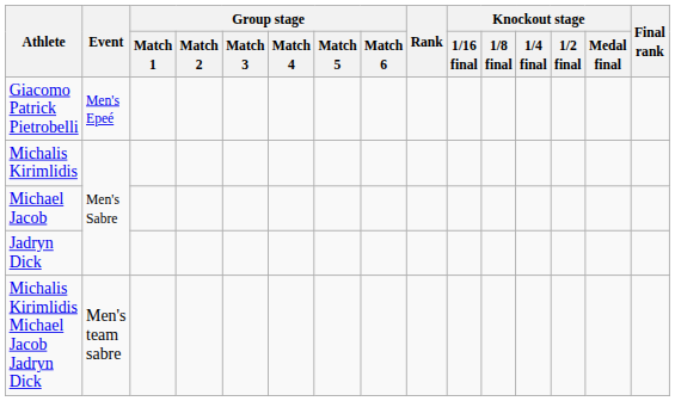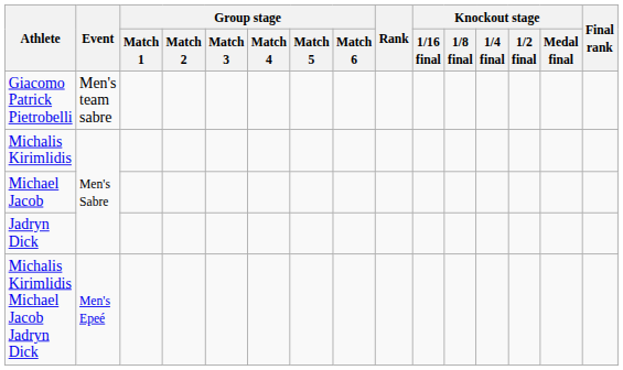 <table class="wikitable sortable">
 <tr>
 <th rowspan="2"><small>Athlete</small></th>
 <th rowspan="2"><small>Event</small></th>
 <th colspan="6"><small>Group stage</small></th>
 <th rowspan="2"><small>Rank</small></th>
 <th colspan="5"><small>Knockout stage</small></th>
 <th rowspan="2"><small>Final rank</small></th>
 </tr>
 <tr>
 <th><small>Match 1</small></th>
 <th><small>Match 2</small></th>
 <th><small>Match 3</small></th>
 <th><small>Match 4</small></th>
 <th><small>Match 5</small></th>
 <th><small>Match 6</small></th>
 <th><small>1/16 final</small></th>
 <th><small>1/8 final</small></th>
 <th><small>1/4 final</small></th>
 <th><small>1/2 final</small></th>
 <th><small>Medal final</small></th>
 </tr>
 <tr>
 <td><a href='#'>Giacomo Patrick Pietrobelli</a></td>
-<td><a href='#'><small>Men's Epeé</small></a></td>
+<td>Men's team sabre</td>
 <td></td>
 <td></td>
 <td></td>
 <td></td>
 <td></td>
 <td></td>
 <td></td>
 <td></td>
 <td></td>
 <td></td>
 <td></td>
 <td></td>
 <td></td>
 </tr>
 <tr>
 <td><a href='#'>Michalis Kirimlidis</a></td>
 <td rowspan="3"><small>Men's Sabre</small></td>
 <td></td>
 <td></td>
 <td></td>
 <td></td>
 <td></td>
 <td></td>
 <td></td>
 <td></td>
 <td></td>
 <td></td>
 <td></td>
 <td></td>
 <td></td>
 </tr>
 <tr>
 <td><a href='#'>Michael Jacob</a></td>
 <td></td>
 <td></td>
 <td></td>
 <td></td>
 <td></td>
 <td></td>
 <td></td>
 <td></td>
 <td></td>
 <td></td>
 <td></td>
 <td></td>
 <td></td>
 </tr>
 <tr>
 <td><a href='#'>Jadryn Dick</a></td>
 <td></td>
 <td></td>
 <td></td>
 <td></td>
 <td></td>
 <td></td>
 <td></td>
 <td></td>
 <td></td>
 <td></td>
 <td></td>
 <td></td>
 <td></td>
 </tr>
 <tr>
 <td><a href='#'>Michalis Kirimlidis</a><br><a href='#'>Michael Jacob</a><br><a href='#'>Jadryn Dick</a></td>
-<td>Men's team sabre</td>
+<td><a href='#'><small>Men's Epeé</small></a></td>
 <td></td>
 <td></td>
 <td></td>
 <td></td>
 <td></td>
 <td></td>
 <td></td>
 <td></td>
 <td></td>
 <td></td>
 <td></td>
 <td></td>
 <td></td>
 </tr>
 </table>
